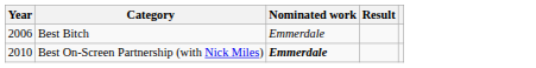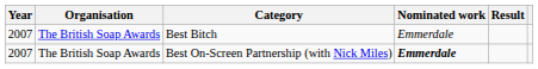 <table class="wikitable">
 <tr>
 <th>Year</th>
+<th>Organisation</th>
 <th>Category</th>
 <th>Nominated work</th>
 <th>Result</th>
 <th></th>
 </tr>
 <tr>
-<td>2006</td>
+<td>2007</td>
+<td><a href='#'>The British Soap Awards</a></td>
 <td>Best Bitch</td>
 <td><em>Emmerdale</em></td>
 <td></td>
 <td align="center"></td>
 </tr>
 <tr>
-<td>2010</td>
+<td>2007</td>
+<td>The British Soap Awards</td>
 <td>Best On-Screen Partnership (with <a href='#'>Nick Miles</a>)</td>
 <td><strong><em>Emmerdale</em></strong></td>
 <td></td>
 <td align="center"></td>
 </tr>
 </table>
